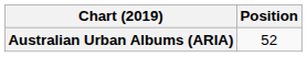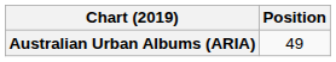 <table class="wikitable plainrowheaders" style="text-align:center">
 <tr>
 <th scope="col">Chart (2019)</th>
 <th scope="col">Position</th>
 </tr>
 <tr>
 <th scope="row">Australian Urban Albums (ARIA)</th>
-<td>52</td>
+<td>49</td>
 </tr>
 </table>
